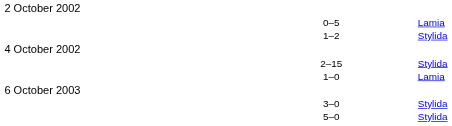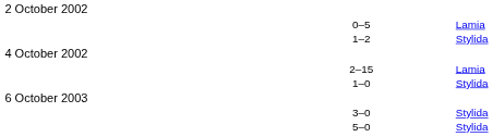 <table style="width:100%;" cellspacing="1">
 <tr>
 <th width=25%></th>
 <th width=10%></th>
 <th></th>
 </tr>
 <tr>
 <td>2 October 2002</td>
 </tr>
 <tr style=font-size:90%>
 <td align=right></td>
 <td align=center>0–5</td>
 <td></td>
 <td><a href='#'>Lamia</a></td>
 </tr>
 <tr style=font-size:90%>
 <td align=right></td>
 <td align=center>1–2</td>
 <td></td>
 <td><a href='#'>Stylida</a></td>
 </tr>
 <tr>
 <td>4 October 2002</td>
 </tr>
 <tr style=font-size:90%>
 <td align=right></td>
 <td align=center>2–15</td>
 <td></td>
-<td><a href='#'>Stylida</a></td>
+<td><a href='#'>Lamia</a></td>
 </tr>
 <tr style=font-size:90%>
 <td align=right></td>
 <td align=center>1–0</td>
 <td></td>
-<td><a href='#'>Lamia</a></td>
+<td><a href='#'>Stylida</a></td>
 </tr>
 <tr>
 <td>6 October 2003</td>
 </tr>
 <tr style=font-size:90%>
 <td align=right></td>
 <td align=center>3–0</td>
 <td></td>
 <td><a href='#'>Stylida</a></td>
 </tr>
 <tr style=font-size:90%>
 <td align=right></td>
 <td align=center>5–0</td>
 <td></td>
 <td><a href='#'>Stylida</a></td>
 </tr>
 </table>
